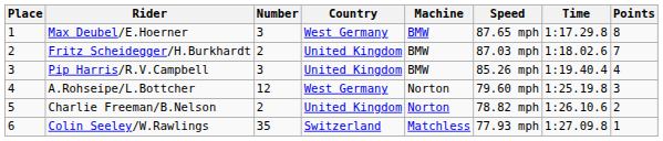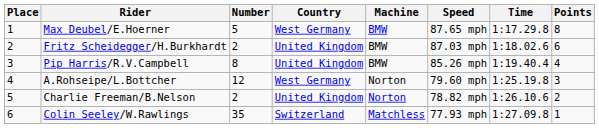 <table class="wikitable" style="font-size: 95%;">
 <tr>
 <th>Place</th>
 <th>Rider</th>
 <th>Number</th>
 <th>Country</th>
 <th>Machine</th>
 <th>Speed</th>
 <th>Time</th>
 <th>Points</th>
 </tr>
 <tr>
 <td>1</td>
 <td> <a href='#'>Max Deubel</a>/E.Hoerner</td>
-<td>3</td>
+<td>5</td>
 <td><a href='#'>West Germany</a></td>
 <td><a href='#'>BMW</a></td>
 <td>87.65 mph</td>
 <td>1:17.29.8</td>
 <td>8</td>
 </tr>
 <tr>
 <td>2</td>
 <td> <a href='#'>Fritz Scheidegger</a>/H.Burkhardt</td>
 <td>2</td>
 <td><a href='#'>United Kingdom</a></td>
 <td>BMW</td>
 <td>87.03 mph</td>
 <td>1:18.02.6</td>
-<td>7</td>
+<td>6</td>
 </tr>
 <tr>
 <td>3</td>
 <td> <a href='#'>Pip Harris</a>/R.V.Campbell</td>
-<td>3</td>
+<td>8</td>
 <td><a href='#'>United Kingdom</a></td>
 <td>BMW</td>
 <td>85.26 mph</td>
 <td>1:19.40.4</td>
 <td>4</td>
 </tr>
 <tr>
 <td>4</td>
 <td> A.Rohseipe/L.Bottcher</td>
 <td>12</td>
 <td><a href='#'>West Germany</a></td>
 <td>Norton</td>
 <td>79.60 mph</td>
 <td>1:25.19.8</td>
 <td>3</td>
 </tr>
 <tr>
 <td>5</td>
 <td> Charlie Freeman/B.Nelson</td>
 <td>2</td>
 <td><a href='#'>United Kingdom</a></td>
 <td><a href='#'>Norton</a></td>
 <td>78.82 mph</td>
 <td>1:26.10.6</td>
 <td>2</td>
 </tr>
 <tr>
 <td>6</td>
 <td> <a href='#'>Colin Seeley</a>/W.Rawlings</td>
 <td>35</td>
 <td><a href='#'>Switzerland</a></td>
 <td><a href='#'>Matchless</a></td>
 <td>77.93 mph</td>
 <td>1:27.09.8</td>
 <td>1</td>
 </tr>
 </table>
